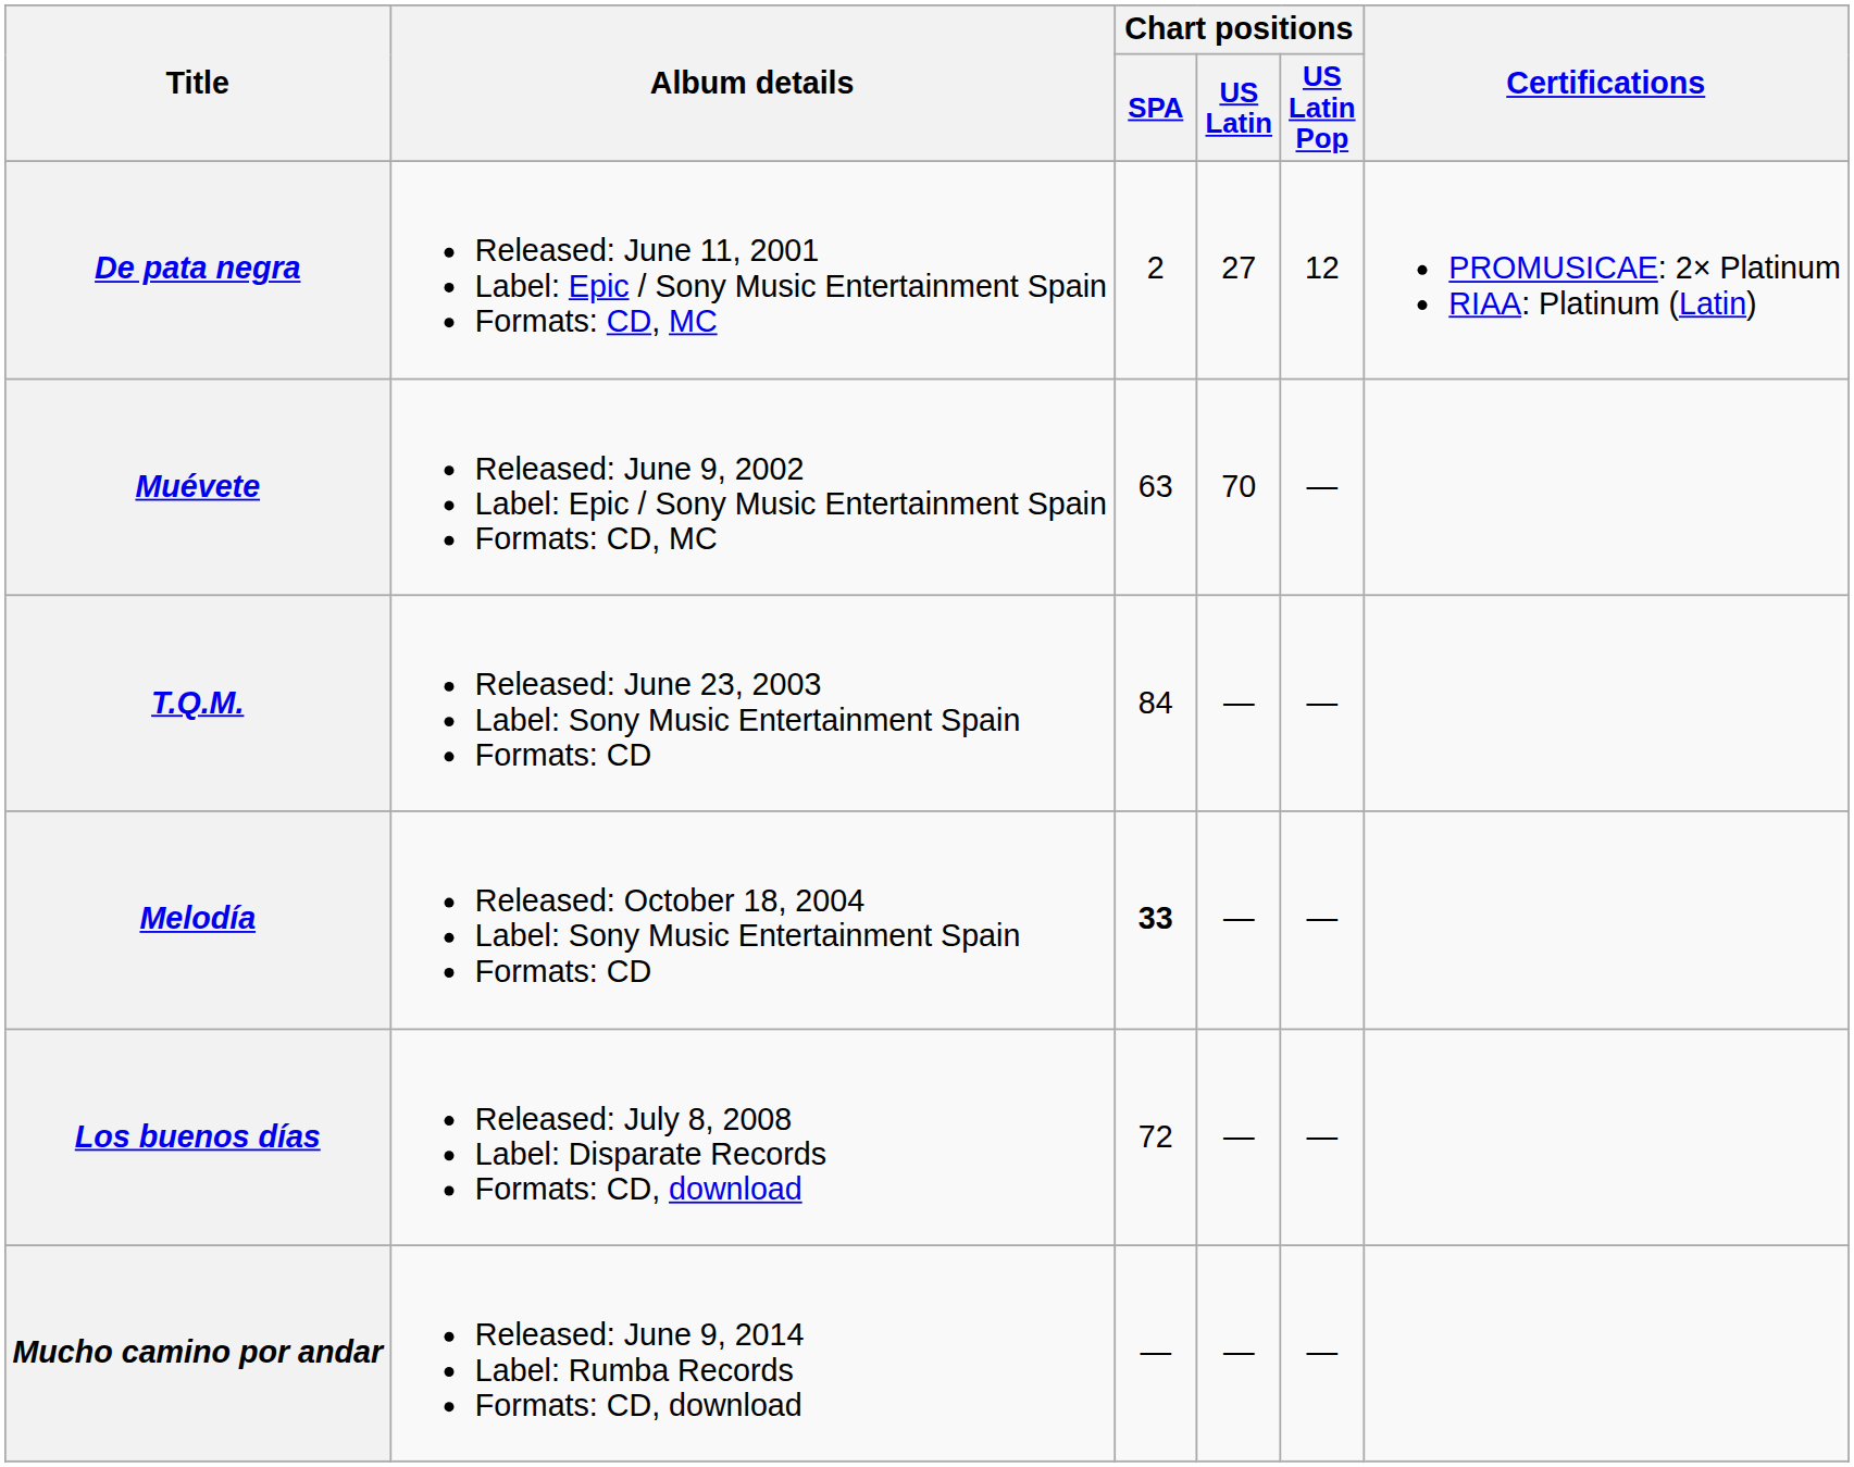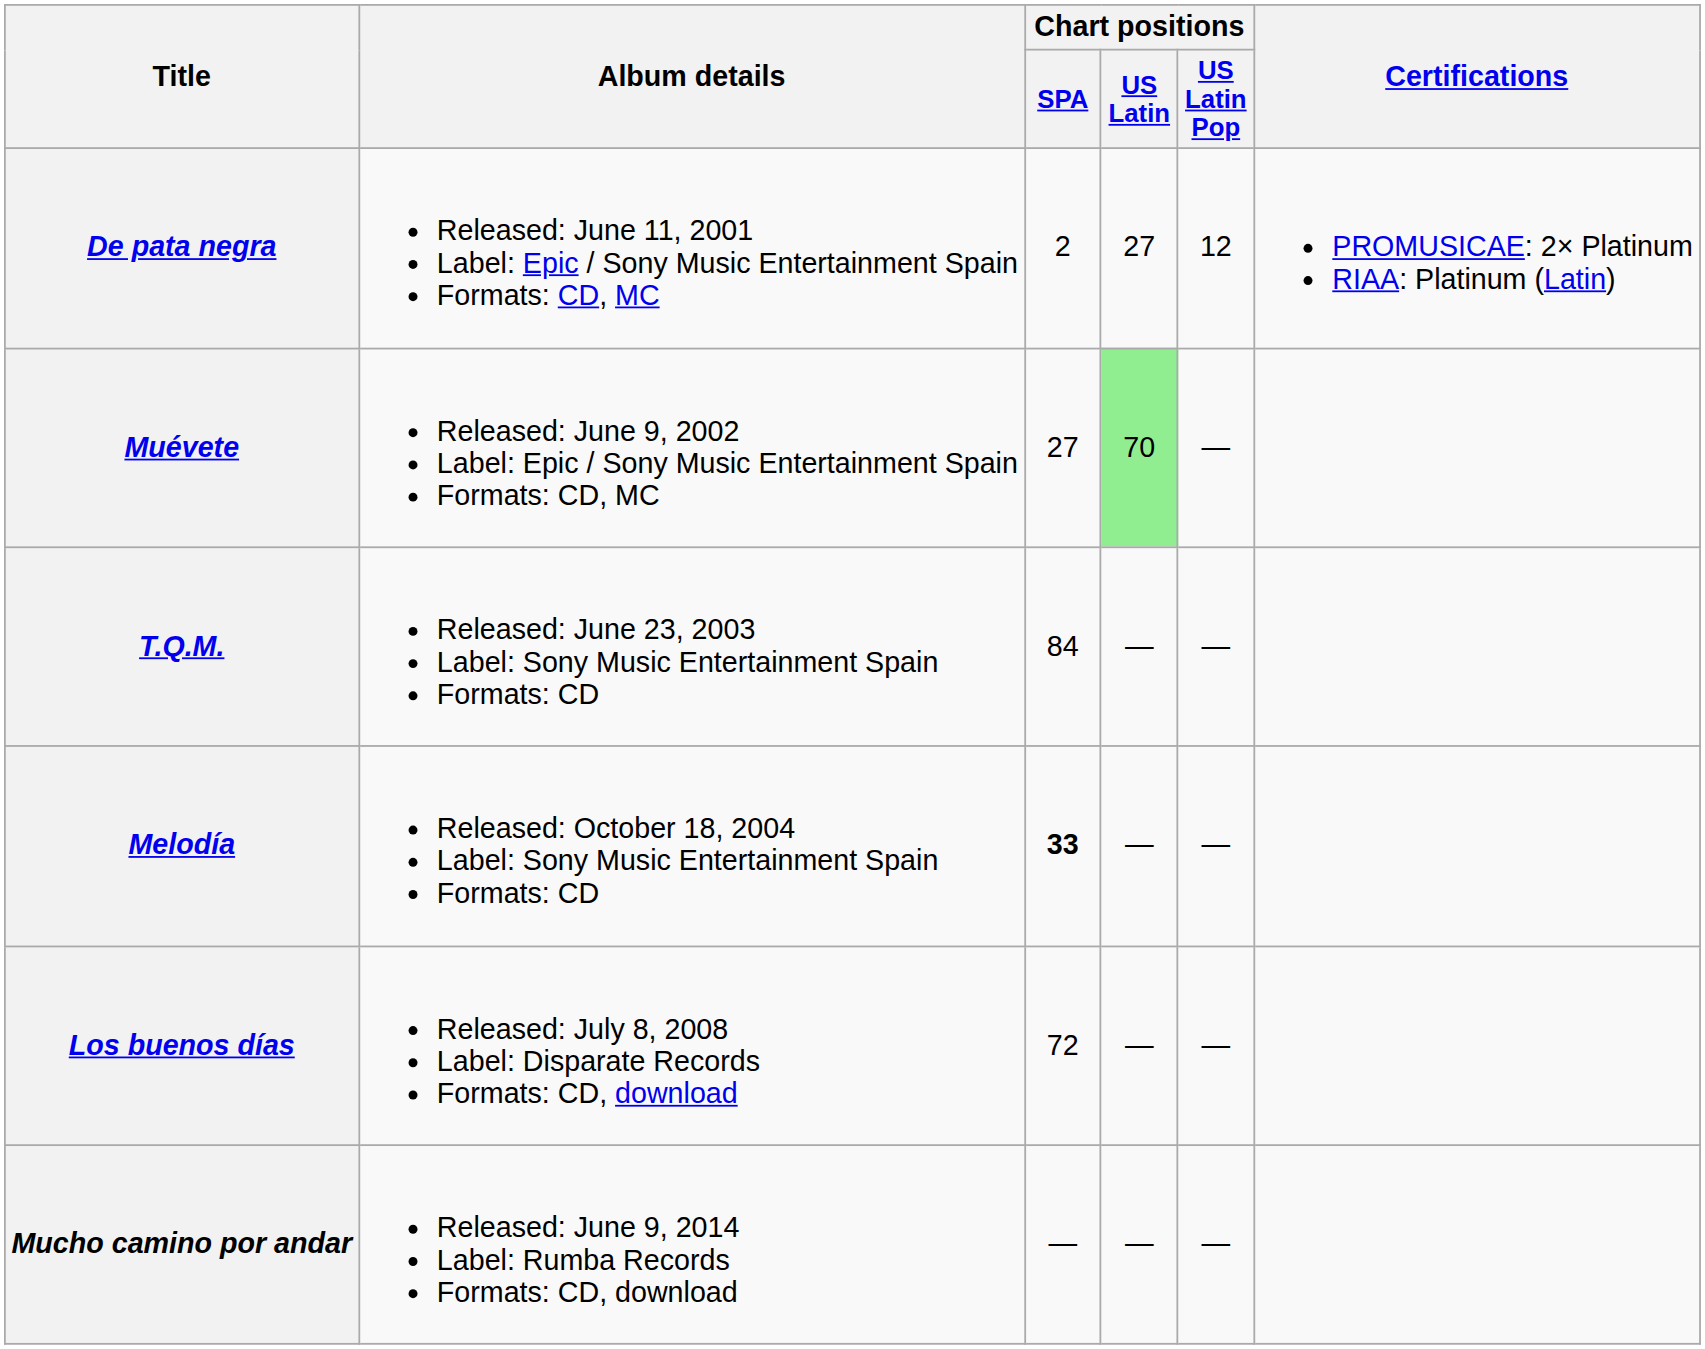 <table class="wikitable plainrowheaders">
 <tr>
 <th scope="col" rowspan="2">Title</th>
 <th scope="col" rowspan="2">Album details</th>
 <th scope="col" colspan="3">Chart positions</th>
 <th scope="col" rowspan="2"><a href='#'>Certifications</a></th>
 </tr>
 <tr>
 <th scope="col" style="width:2.5em;font-size:90%;"><a href='#'>SPA</a><br></th>
 <th scope="col" style="width:2.5em;font-size:90%;"><a href='#'>US<br>Latin</a><br></th>
 <th scope="col" style="width:2.5em;font-size:90%;"><a href='#'>US<br>Latin<br>Pop</a><br></th>
 </tr>
 <tr>
 <th scope="row"><em><a href='#'>De pata negra</a></em></th>
 <td><br><ul><li>Released: June 11, 2001</li><li>Label: <a href='#'>Epic</a> / Sony Music Entertainment Spain</li><li>Formats: <a href='#'>CD</a>, <a href='#'>MC</a></li></ul></td>
 <td align="center">2</td>
 <td align="center">27</td>
 <td align="center">12</td>
 <td><br><ul><li><a href='#'>PROMUSICAE</a>: 2× Platinum</li><li><a href='#'>RIAA</a>: Platinum (<a href='#'>Latin</a>)</li></ul></td>
 </tr>
 <tr>
 <th scope="row"><em><a href='#'>Muévete</a></em></th>
 <td><br><ul><li>Released: June 9, 2002</li><li>Label: Epic / Sony Music Entertainment Spain</li><li>Formats: CD, MC</li></ul></td>
-<td align="center">63</td>
-<td align="center">70</td>
+<td align="center">27</td>
+<td align="center" style="background: lightgreen;">70</td>
 <td align="center">—</td>
 <td></td>
 </tr>
 <tr>
 <th scope="row"><em><a href='#'>T.Q.M.</a></em></th>
 <td><br><ul><li>Released: June 23, 2003</li><li>Label: Sony Music Entertainment Spain</li><li>Formats: CD</li></ul></td>
 <td align="center">84</td>
 <td align="center">—</td>
 <td align="center">—</td>
 <td></td>
 </tr>
 <tr>
 <th scope="row"><em><a href='#'>Melodía</a></em></th>
 <td><br><ul><li>Released: October 18, 2004</li><li>Label: Sony Music Entertainment Spain</li><li>Formats: CD</li></ul></td>
 <td align="center"><strong>33</strong></td>
 <td align="center">—</td>
 <td align="center">—</td>
 <td></td>
 </tr>
 <tr>
 <th scope="row"><em><a href='#'>Los buenos días</a></em></th>
 <td><br><ul><li>Released: July 8, 2008</li><li>Label: Disparate Records</li><li>Formats: CD, <a href='#'>download</a></li></ul></td>
 <td align="center">72</td>
 <td align="center">—</td>
 <td align="center">—</td>
 <td></td>
 </tr>
 <tr>
 <th scope="row"><em>Mucho camino por andar</em></th>
 <td><br><ul><li>Released: June 9, 2014</li><li>Label: Rumba Records</li><li>Formats: CD, download</li></ul></td>
 <td align="center">—</td>
 <td align="center">—</td>
 <td align="center">—</td>
 <td></td>
 </tr>
 </table>
